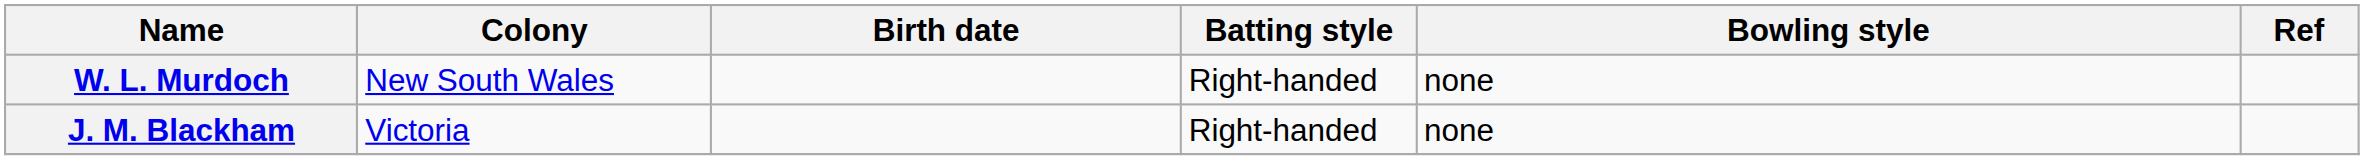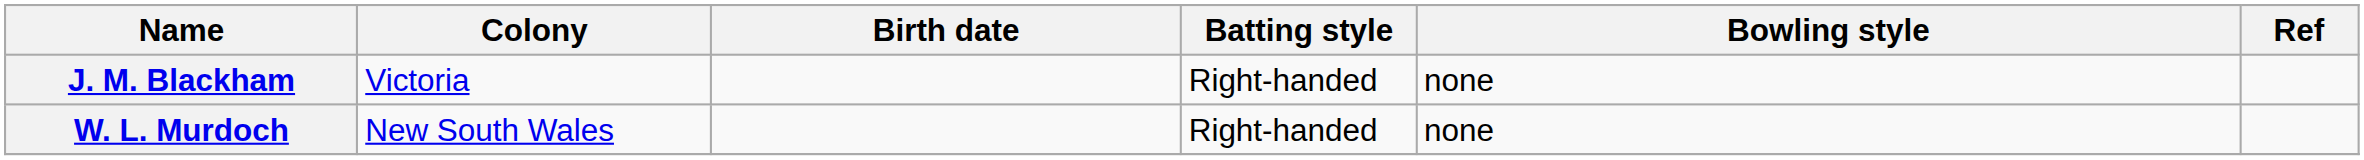 <table class="wikitable plainrowheaders" style="font-size:95%; width:90%;">
 <tr>
 <th scope="col" width="15%">Name</th>
 <th scope="col" width="15%">Colony</th>
 <th scope="col" width="20%">Birth date</th>
 <th scope="col" width="10%">Batting style</th>
 <th scope="col" width="35%">Bowling style</th>
 <th scope="col" width="5%">Ref</th>
 </tr>
 <tr>
+<th scope="row"><a href='#'>J. M. Blackham</a></th>
+<td><a href='#'>Victoria</a></td>
+<td></td>
+<td>Right-handed</td>
+<td>none</td>
+<td></td>
+</tr>
+<tr>
 <th scope="row"><a href='#'>W. L. Murdoch</a></th>
 <td><a href='#'>New South Wales</a></td>
 <td></td>
 <td>Right-handed</td>
 <td>none</td>
 <td></td>
 </tr>
 <tr>
-<th scope="row"><a href='#'>J. M. Blackham</a></th>
-<td><a href='#'>Victoria</a></td>
-<td></td>
-<td>Right-handed</td>
-<td>none</td>
-<td></td>
-</tr>
-<tr>
 </tr>
 </table>
